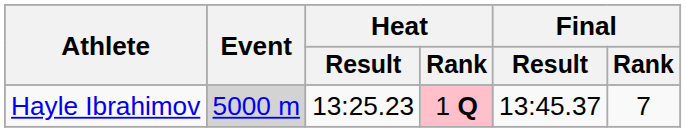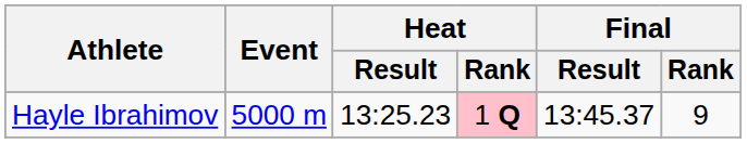 <table class="wikitable" style="font-size:90%">
 <tr>
 <th rowspan="2">Athlete</th>
 <th rowspan="2">Event</th>
 <th colspan="2">Heat</th>
 <th colspan="2">Final</th>
 </tr>
 <tr style="font-size:95%">
 <th>Result</th>
 <th>Rank</th>
 <th>Result</th>
 <th>Rank</th>
 </tr>
 <tr align=center>
 <td align=left><a href='#'>Hayle Ibrahimov</a></td>
-<td align=left style="background: lightgrey;"><a href='#'>5000 m</a></td>
+<td align=left><a href='#'>5000 m</a></td>
 <td>13:25.23</td>
 <td style="background: pink;">1 <strong>Q</strong></td>
 <td>13:45.37</td>
-<td>7</td>
+<td>9</td>
 </tr>
 </table>
